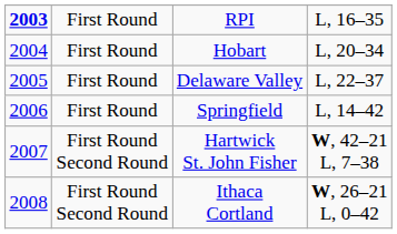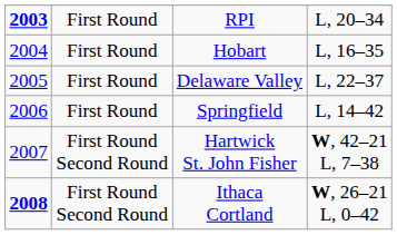 <table class="wikitable">
 <tr>
 </tr>
 <tr align="center">
 <td><strong><a href='#'>2003</a></strong></td>
 <td>First Round</td>
 <td><a href='#'>RPI</a></td>
-<td>L, 16–35</td>
+<td>L, 20–34</td>
 </tr>
 <tr align="center">
 <td><a href='#'>2004</a></td>
 <td>First Round</td>
 <td><a href='#'>Hobart</a></td>
-<td>L, 20–34</td>
+<td>L, 16–35</td>
 </tr>
 <tr align="center">
 <td><a href='#'>2005</a></td>
 <td>First Round</td>
 <td><a href='#'>Delaware Valley</a></td>
 <td>L, 22–37</td>
 </tr>
 <tr align="center">
 <td><a href='#'>2006</a></td>
 <td>First Round</td>
 <td><a href='#'>Springfield</a></td>
 <td>L, 14–42</td>
 </tr>
 <tr align="center">
 <td><a href='#'>2007</a></td>
 <td>First Round<br>Second Round</td>
 <td><a href='#'>Hartwick</a><br><a href='#'>St. John Fisher</a></td>
 <td><strong>W</strong>, 42–21<br>L, 7–38</td>
 </tr>
 <tr align="center">
-<td><a href='#'>2008</a></td>
+<td><strong><a href='#'>2008</a></strong></td>
 <td>First Round<br>Second Round</td>
 <td><a href='#'>Ithaca</a><br><a href='#'>Cortland</a></td>
 <td><strong>W</strong>, 26–21<br>L, 0–42</td>
 </tr>
 </table>
